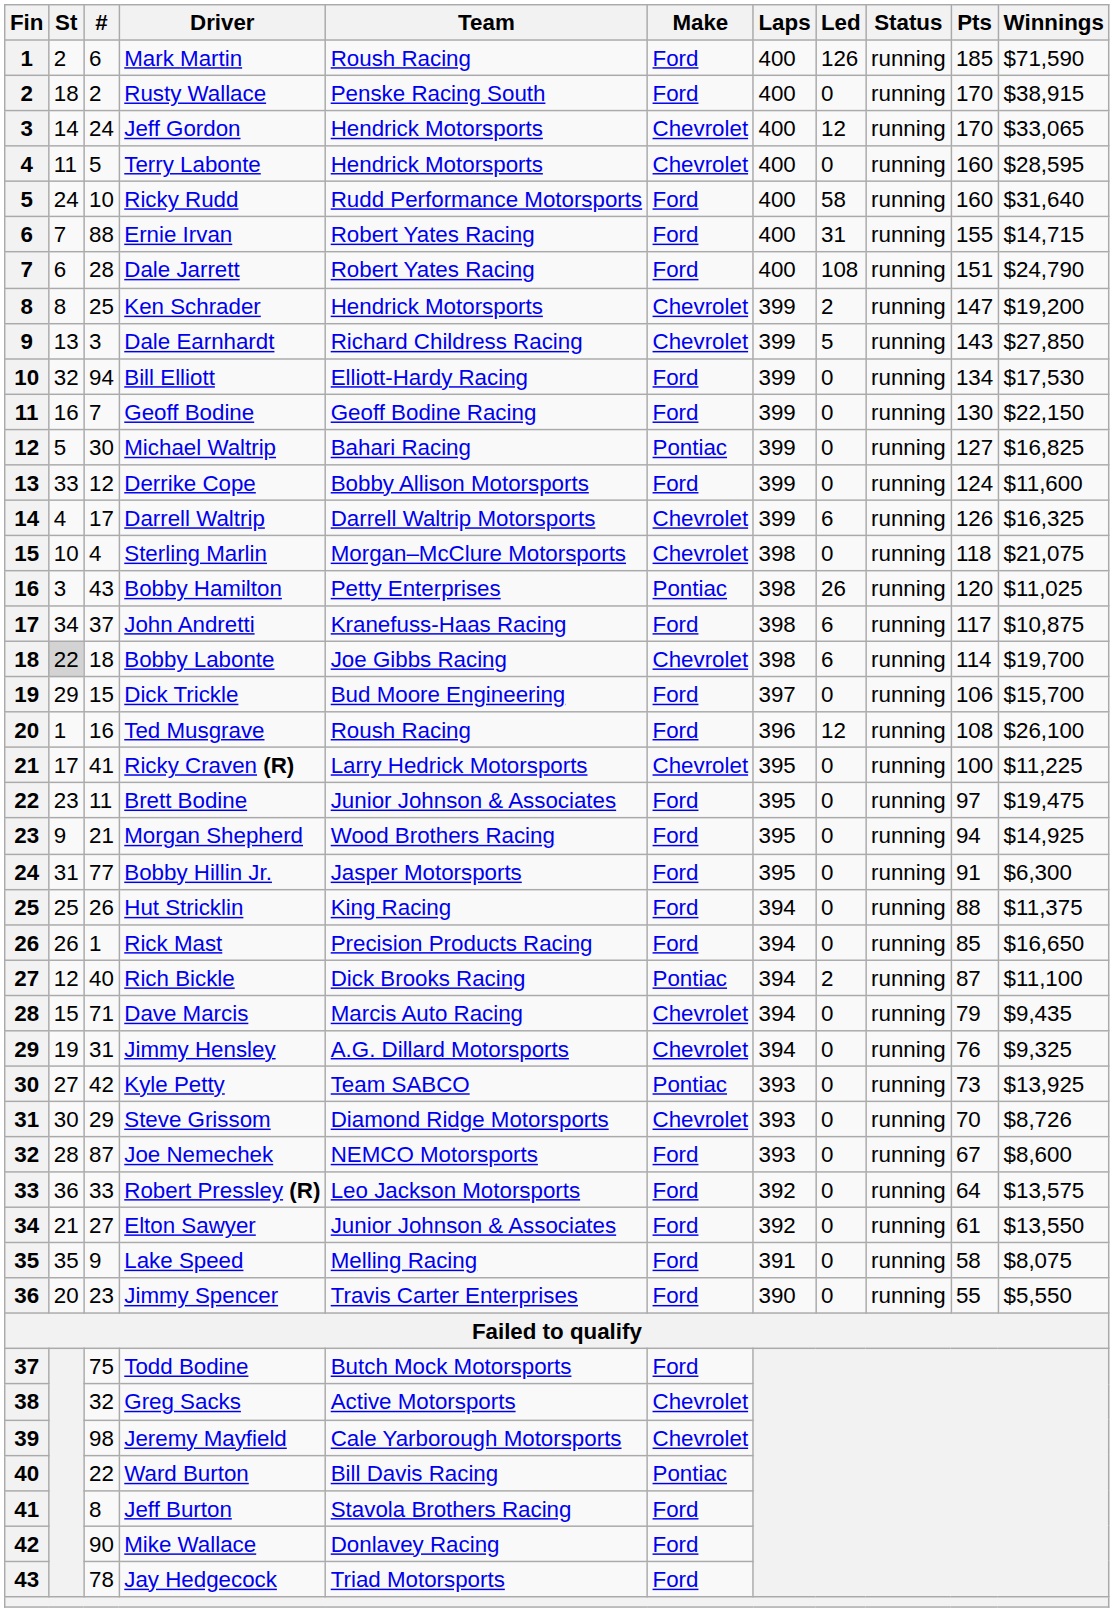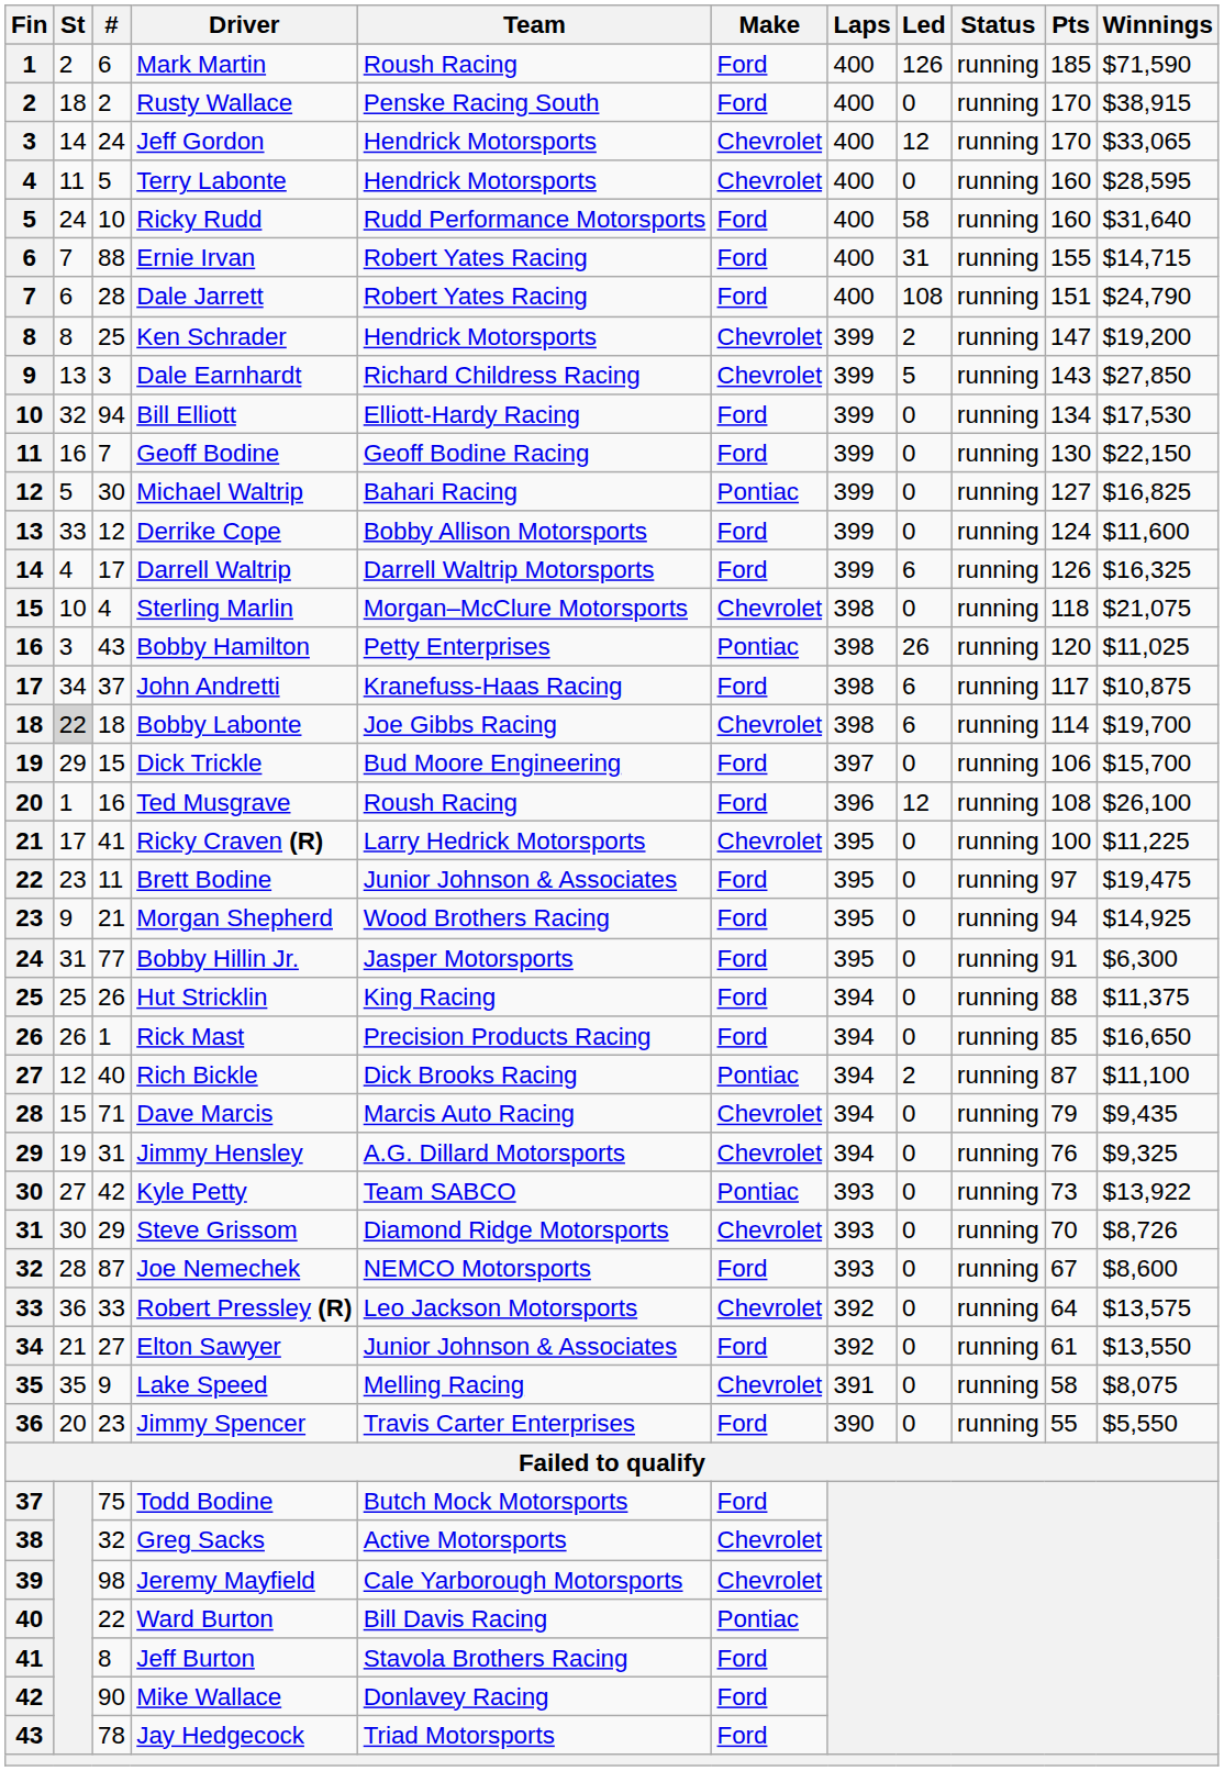 <table class="wikitable" style="font-size:95%">
 <tr>
 <th>Fin</th>
 <th>St</th>
 <th>#</th>
 <th>Driver</th>
 <th>Team</th>
 <th>Make</th>
 <th>Laps</th>
 <th>Led</th>
 <th>Status</th>
 <th>Pts</th>
 <th>Winnings</th>
 </tr>
 <tr>
 <th>1</th>
 <td>2</td>
 <td>6</td>
 <td><a href='#'>Mark Martin</a></td>
 <td><a href='#'>Roush Racing</a></td>
 <td><a href='#'>Ford</a></td>
 <td>400</td>
 <td>126</td>
 <td>running</td>
 <td>185</td>
 <td>$71,590</td>
 </tr>
 <tr>
 <th>2</th>
 <td>18</td>
 <td>2</td>
 <td><a href='#'>Rusty Wallace</a></td>
 <td><a href='#'>Penske Racing South</a></td>
 <td><a href='#'>Ford</a></td>
 <td>400</td>
 <td>0</td>
 <td>running</td>
 <td>170</td>
 <td>$38,915</td>
 </tr>
 <tr>
 <th>3</th>
 <td>14</td>
 <td>24</td>
 <td><a href='#'>Jeff Gordon</a></td>
 <td><a href='#'>Hendrick Motorsports</a></td>
 <td><a href='#'>Chevrolet</a></td>
 <td>400</td>
 <td>12</td>
 <td>running</td>
 <td>170</td>
 <td>$33,065</td>
 </tr>
 <tr>
 <th>4</th>
 <td>11</td>
 <td>5</td>
 <td><a href='#'>Terry Labonte</a></td>
 <td><a href='#'>Hendrick Motorsports</a></td>
 <td><a href='#'>Chevrolet</a></td>
 <td>400</td>
 <td>0</td>
 <td>running</td>
 <td>160</td>
 <td>$28,595</td>
 </tr>
 <tr>
 <th>5</th>
 <td>24</td>
 <td>10</td>
 <td><a href='#'>Ricky Rudd</a></td>
 <td><a href='#'>Rudd Performance Motorsports</a></td>
 <td><a href='#'>Ford</a></td>
 <td>400</td>
 <td>58</td>
 <td>running</td>
 <td>160</td>
 <td>$31,640</td>
 </tr>
 <tr>
 <th>6</th>
 <td>7</td>
 <td>88</td>
 <td><a href='#'>Ernie Irvan</a></td>
 <td><a href='#'>Robert Yates Racing</a></td>
 <td><a href='#'>Ford</a></td>
 <td>400</td>
 <td>31</td>
 <td>running</td>
 <td>155</td>
 <td>$14,715</td>
 </tr>
 <tr>
 <th>7</th>
 <td>6</td>
 <td>28</td>
 <td><a href='#'>Dale Jarrett</a></td>
 <td><a href='#'>Robert Yates Racing</a></td>
 <td><a href='#'>Ford</a></td>
 <td>400</td>
 <td>108</td>
 <td>running</td>
 <td>151</td>
 <td>$24,790</td>
 </tr>
 <tr>
 <th>8</th>
 <td>8</td>
 <td>25</td>
 <td><a href='#'>Ken Schrader</a></td>
 <td><a href='#'>Hendrick Motorsports</a></td>
 <td><a href='#'>Chevrolet</a></td>
 <td>399</td>
 <td>2</td>
 <td>running</td>
 <td>147</td>
 <td>$19,200</td>
 </tr>
 <tr>
 <th>9</th>
 <td>13</td>
 <td>3</td>
 <td><a href='#'>Dale Earnhardt</a></td>
 <td><a href='#'>Richard Childress Racing</a></td>
 <td><a href='#'>Chevrolet</a></td>
 <td>399</td>
 <td>5</td>
 <td>running</td>
 <td>143</td>
 <td>$27,850</td>
 </tr>
 <tr>
 <th>10</th>
 <td>32</td>
 <td>94</td>
 <td><a href='#'>Bill Elliott</a></td>
 <td><a href='#'>Elliott-Hardy Racing</a></td>
 <td><a href='#'>Ford</a></td>
 <td>399</td>
 <td>0</td>
 <td>running</td>
 <td>134</td>
 <td>$17,530</td>
 </tr>
 <tr>
 <th>11</th>
 <td>16</td>
 <td>7</td>
 <td><a href='#'>Geoff Bodine</a></td>
 <td><a href='#'>Geoff Bodine Racing</a></td>
 <td><a href='#'>Ford</a></td>
 <td>399</td>
 <td>0</td>
 <td>running</td>
 <td>130</td>
 <td>$22,150</td>
 </tr>
 <tr>
 <th>12</th>
 <td>5</td>
 <td>30</td>
 <td><a href='#'>Michael Waltrip</a></td>
 <td><a href='#'>Bahari Racing</a></td>
 <td><a href='#'>Pontiac</a></td>
 <td>399</td>
 <td>0</td>
 <td>running</td>
 <td>127</td>
 <td>$16,825</td>
 </tr>
 <tr>
 <th>13</th>
 <td>33</td>
 <td>12</td>
 <td><a href='#'>Derrike Cope</a></td>
 <td><a href='#'>Bobby Allison Motorsports</a></td>
 <td><a href='#'>Ford</a></td>
 <td>399</td>
 <td>0</td>
 <td>running</td>
 <td>124</td>
 <td>$11,600</td>
 </tr>
 <tr>
 <th>14</th>
 <td>4</td>
 <td>17</td>
 <td><a href='#'>Darrell Waltrip</a></td>
 <td><a href='#'>Darrell Waltrip Motorsports</a></td>
-<td><a href='#'>Chevrolet</a></td>
+<td><a href='#'>Ford</a></td>
 <td>399</td>
 <td>6</td>
 <td>running</td>
 <td>126</td>
 <td>$16,325</td>
 </tr>
 <tr>
 <th>15</th>
 <td>10</td>
 <td>4</td>
 <td><a href='#'>Sterling Marlin</a></td>
 <td><a href='#'>Morgan–McClure Motorsports</a></td>
 <td><a href='#'>Chevrolet</a></td>
 <td>398</td>
 <td>0</td>
 <td>running</td>
 <td>118</td>
 <td>$21,075</td>
 </tr>
 <tr>
 <th>16</th>
 <td>3</td>
 <td>43</td>
 <td><a href='#'>Bobby Hamilton</a></td>
 <td><a href='#'>Petty Enterprises</a></td>
 <td><a href='#'>Pontiac</a></td>
 <td>398</td>
 <td>26</td>
 <td>running</td>
 <td>120</td>
 <td>$11,025</td>
 </tr>
 <tr>
 <th>17</th>
 <td>34</td>
 <td>37</td>
 <td><a href='#'>John Andretti</a></td>
 <td><a href='#'>Kranefuss-Haas Racing</a></td>
 <td><a href='#'>Ford</a></td>
 <td>398</td>
 <td>6</td>
 <td>running</td>
 <td>117</td>
 <td>$10,875</td>
 </tr>
 <tr>
 <th>18</th>
 <td style="background: lightgrey;">22</td>
 <td>18</td>
 <td><a href='#'>Bobby Labonte</a></td>
 <td><a href='#'>Joe Gibbs Racing</a></td>
 <td><a href='#'>Chevrolet</a></td>
 <td>398</td>
 <td>6</td>
 <td>running</td>
 <td>114</td>
 <td>$19,700</td>
 </tr>
 <tr>
 <th>19</th>
 <td>29</td>
 <td>15</td>
 <td><a href='#'>Dick Trickle</a></td>
 <td><a href='#'>Bud Moore Engineering</a></td>
 <td><a href='#'>Ford</a></td>
 <td>397</td>
 <td>0</td>
 <td>running</td>
 <td>106</td>
 <td>$15,700</td>
 </tr>
 <tr>
 <th>20</th>
 <td>1</td>
 <td>16</td>
 <td><a href='#'>Ted Musgrave</a></td>
 <td><a href='#'>Roush Racing</a></td>
 <td><a href='#'>Ford</a></td>
 <td>396</td>
 <td>12</td>
 <td>running</td>
 <td>108</td>
 <td>$26,100</td>
 </tr>
 <tr>
 <th>21</th>
 <td>17</td>
 <td>41</td>
 <td><a href='#'>Ricky Craven</a> <strong>(R)</strong></td>
 <td><a href='#'>Larry Hedrick Motorsports</a></td>
 <td><a href='#'>Chevrolet</a></td>
 <td>395</td>
 <td>0</td>
 <td>running</td>
 <td>100</td>
 <td>$11,225</td>
 </tr>
 <tr>
 <th>22</th>
 <td>23</td>
 <td>11</td>
 <td><a href='#'>Brett Bodine</a></td>
 <td><a href='#'>Junior Johnson & Associates</a></td>
 <td><a href='#'>Ford</a></td>
 <td>395</td>
 <td>0</td>
 <td>running</td>
 <td>97</td>
 <td>$19,475</td>
 </tr>
 <tr>
 <th>23</th>
 <td>9</td>
 <td>21</td>
 <td><a href='#'>Morgan Shepherd</a></td>
 <td><a href='#'>Wood Brothers Racing</a></td>
 <td><a href='#'>Ford</a></td>
 <td>395</td>
 <td>0</td>
 <td>running</td>
 <td>94</td>
 <td>$14,925</td>
 </tr>
 <tr>
 <th>24</th>
 <td>31</td>
 <td>77</td>
 <td><a href='#'>Bobby Hillin Jr.</a></td>
 <td><a href='#'>Jasper Motorsports</a></td>
 <td><a href='#'>Ford</a></td>
 <td>395</td>
 <td>0</td>
 <td>running</td>
 <td>91</td>
 <td>$6,300</td>
 </tr>
 <tr>
 <th>25</th>
 <td>25</td>
 <td>26</td>
 <td><a href='#'>Hut Stricklin</a></td>
 <td><a href='#'>King Racing</a></td>
 <td><a href='#'>Ford</a></td>
 <td>394</td>
 <td>0</td>
 <td>running</td>
 <td>88</td>
 <td>$11,375</td>
 </tr>
 <tr>
 <th>26</th>
 <td>26</td>
 <td>1</td>
 <td><a href='#'>Rick Mast</a></td>
 <td><a href='#'>Precision Products Racing</a></td>
 <td><a href='#'>Ford</a></td>
 <td>394</td>
 <td>0</td>
 <td>running</td>
 <td>85</td>
 <td>$16,650</td>
 </tr>
 <tr>
 <th>27</th>
 <td>12</td>
 <td>40</td>
 <td><a href='#'>Rich Bickle</a></td>
 <td><a href='#'>Dick Brooks Racing</a></td>
 <td><a href='#'>Pontiac</a></td>
 <td>394</td>
 <td>2</td>
 <td>running</td>
 <td>87</td>
 <td>$11,100</td>
 </tr>
 <tr>
 <th>28</th>
 <td>15</td>
 <td>71</td>
 <td><a href='#'>Dave Marcis</a></td>
 <td><a href='#'>Marcis Auto Racing</a></td>
 <td><a href='#'>Chevrolet</a></td>
 <td>394</td>
 <td>0</td>
 <td>running</td>
 <td>79</td>
 <td>$9,435</td>
 </tr>
 <tr>
 <th>29</th>
 <td>19</td>
 <td>31</td>
 <td><a href='#'>Jimmy Hensley</a></td>
 <td><a href='#'>A.G. Dillard Motorsports</a></td>
 <td><a href='#'>Chevrolet</a></td>
 <td>394</td>
 <td>0</td>
 <td>running</td>
 <td>76</td>
 <td>$9,325</td>
 </tr>
 <tr>
 <th>30</th>
 <td>27</td>
 <td>42</td>
 <td><a href='#'>Kyle Petty</a></td>
 <td><a href='#'>Team SABCO</a></td>
 <td><a href='#'>Pontiac</a></td>
 <td>393</td>
 <td>0</td>
 <td>running</td>
 <td>73</td>
-<td>$13,925</td>
+<td>$13,922</td>
 </tr>
 <tr>
 <th>31</th>
 <td>30</td>
 <td>29</td>
 <td><a href='#'>Steve Grissom</a></td>
 <td><a href='#'>Diamond Ridge Motorsports</a></td>
 <td><a href='#'>Chevrolet</a></td>
 <td>393</td>
 <td>0</td>
 <td>running</td>
 <td>70</td>
 <td>$8,726</td>
 </tr>
 <tr>
 <th>32</th>
 <td>28</td>
 <td>87</td>
 <td><a href='#'>Joe Nemechek</a></td>
 <td><a href='#'>NEMCO Motorsports</a></td>
 <td><a href='#'>Ford</a></td>
 <td>393</td>
 <td>0</td>
 <td>running</td>
 <td>67</td>
 <td>$8,600</td>
 </tr>
 <tr>
 <th>33</th>
 <td>36</td>
 <td>33</td>
 <td><a href='#'>Robert Pressley</a> <strong>(R)</strong></td>
 <td><a href='#'>Leo Jackson Motorsports</a></td>
-<td><a href='#'>Ford</a></td>
+<td><a href='#'>Chevrolet</a></td>
 <td>392</td>
 <td>0</td>
 <td>running</td>
 <td>64</td>
 <td>$13,575</td>
 </tr>
 <tr>
 <th>34</th>
 <td>21</td>
 <td>27</td>
 <td><a href='#'>Elton Sawyer</a></td>
 <td><a href='#'>Junior Johnson & Associates</a></td>
 <td><a href='#'>Ford</a></td>
 <td>392</td>
 <td>0</td>
 <td>running</td>
 <td>61</td>
 <td>$13,550</td>
 </tr>
 <tr>
 <th>35</th>
 <td>35</td>
 <td>9</td>
 <td><a href='#'>Lake Speed</a></td>
 <td><a href='#'>Melling Racing</a></td>
-<td><a href='#'>Ford</a></td>
+<td><a href='#'>Chevrolet</a></td>
 <td>391</td>
 <td>0</td>
 <td>running</td>
 <td>58</td>
 <td>$8,075</td>
 </tr>
 <tr>
 <th>36</th>
 <td>20</td>
 <td>23</td>
 <td><a href='#'>Jimmy Spencer</a></td>
 <td><a href='#'>Travis Carter Enterprises</a></td>
 <td><a href='#'>Ford</a></td>
 <td>390</td>
 <td>0</td>
 <td>running</td>
 <td>55</td>
 <td>$5,550</td>
 </tr>
 <tr>
 <th colspan="11">Failed to qualify</th>
 </tr>
 <tr>
 <th>37</th>
 <th rowspan="7"></th>
 <td>75</td>
 <td><a href='#'>Todd Bodine</a></td>
 <td><a href='#'>Butch Mock Motorsports</a></td>
 <td><a href='#'>Ford</a></td>
 <th colspan="5" rowspan="7"></th>
 </tr>
 <tr>
 <th>38</th>
 <td>32</td>
 <td><a href='#'>Greg Sacks</a></td>
 <td><a href='#'>Active Motorsports</a></td>
 <td><a href='#'>Chevrolet</a></td>
 </tr>
 <tr>
 <th>39</th>
 <td>98</td>
 <td><a href='#'>Jeremy Mayfield</a></td>
 <td><a href='#'>Cale Yarborough Motorsports</a></td>
 <td><a href='#'>Chevrolet</a></td>
 </tr>
 <tr>
 <th>40</th>
 <td>22</td>
 <td><a href='#'>Ward Burton</a></td>
 <td><a href='#'>Bill Davis Racing</a></td>
 <td><a href='#'>Pontiac</a></td>
 </tr>
 <tr>
 <th>41</th>
 <td>8</td>
 <td><a href='#'>Jeff Burton</a></td>
 <td><a href='#'>Stavola Brothers Racing</a></td>
 <td><a href='#'>Ford</a></td>
 </tr>
 <tr>
 <th>42</th>
 <td>90</td>
 <td><a href='#'>Mike Wallace</a></td>
 <td><a href='#'>Donlavey Racing</a></td>
 <td><a href='#'>Ford</a></td>
 </tr>
 <tr>
 <th>43</th>
 <td>78</td>
 <td><a href='#'>Jay Hedgecock</a></td>
 <td><a href='#'>Triad Motorsports</a></td>
 <td><a href='#'>Ford</a></td>
 </tr>
 <tr>
 <th colspan="11"></th>
 </tr>
 </table>
